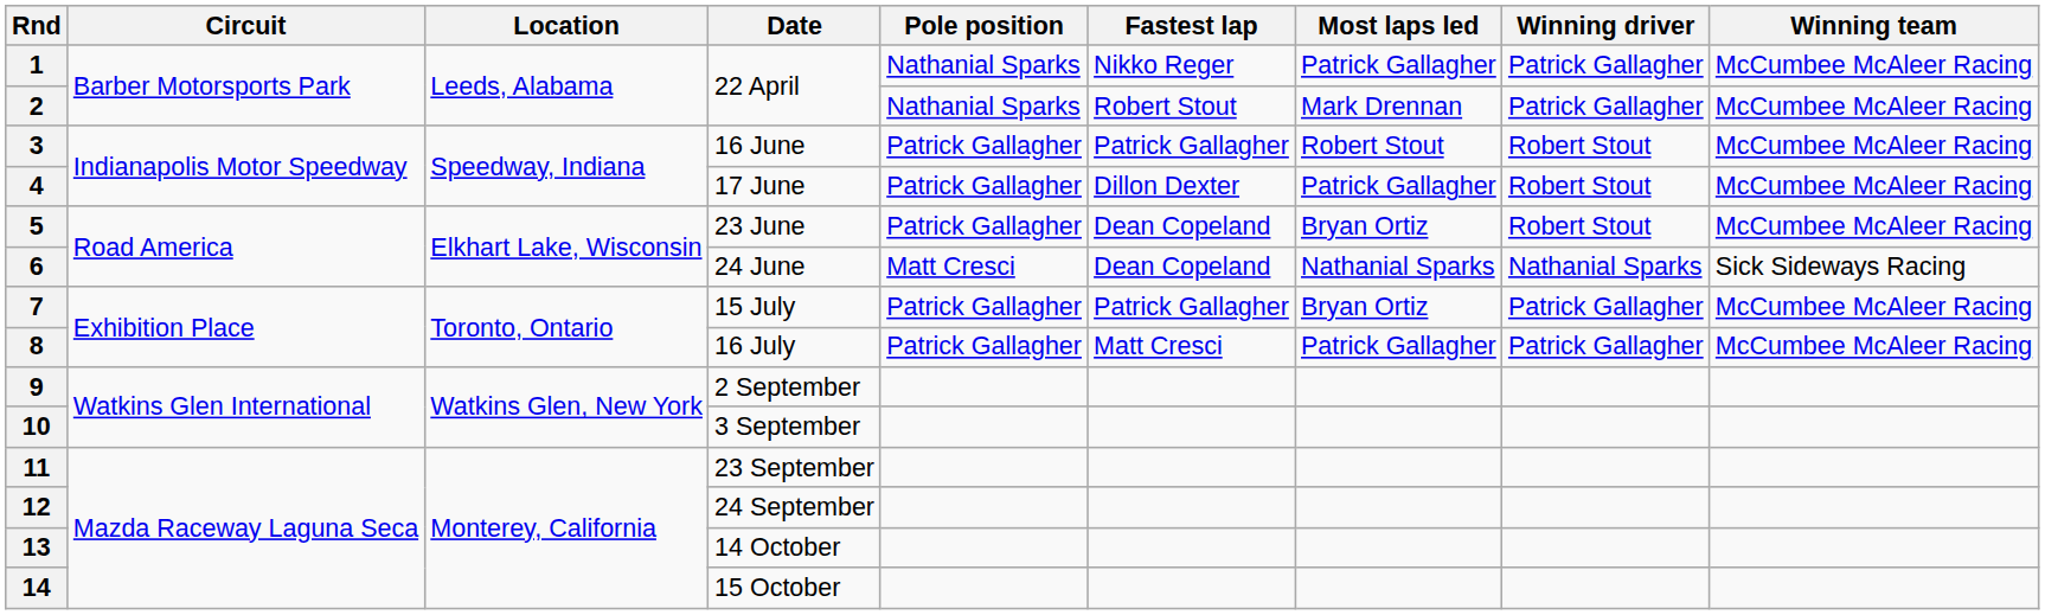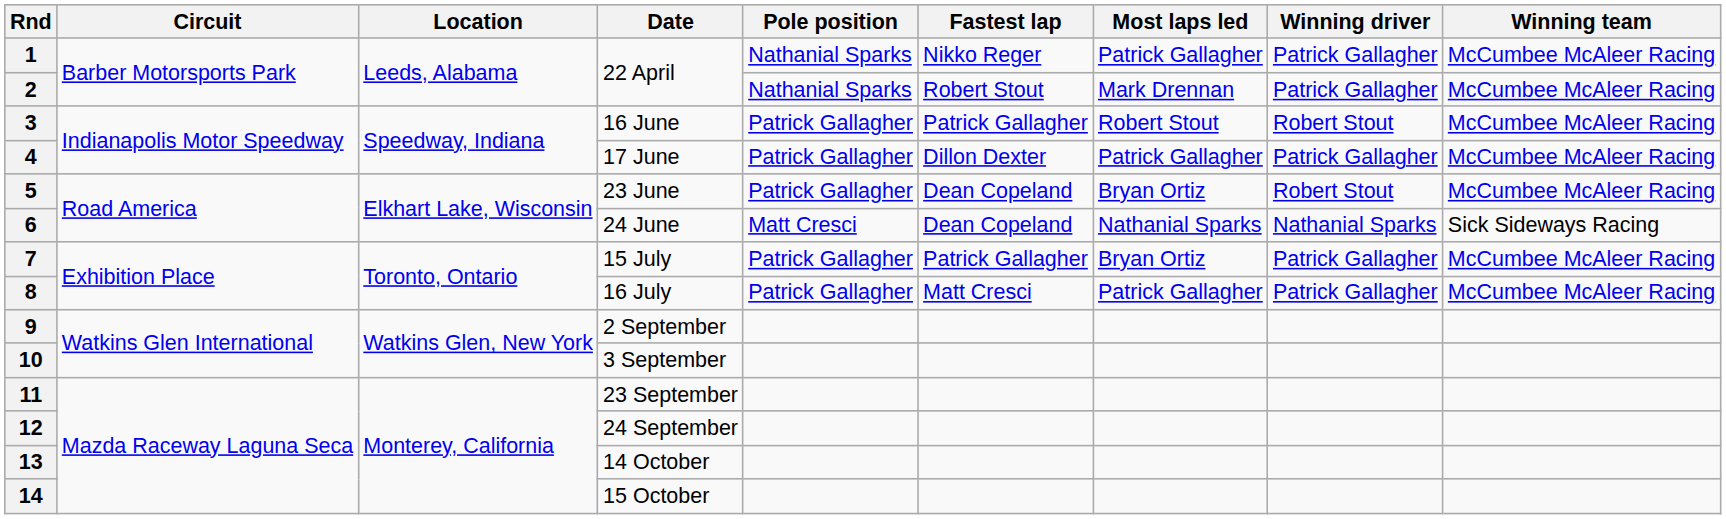 <table class="wikitable" style="font-size: 85%;">
 <tr>
 <th Round>Rnd</th>
 <th>Circuit</th>
 <th>Location</th>
 <th>Date</th>
 <th>Pole position</th>
 <th>Fastest lap</th>
 <th>Most laps led</th>
 <th>Winning driver</th>
 <th>Winning team</th>
 </tr>
 <tr>
 <th>1</th>
 <td rowspan=2><a href='#'>Barber Motorsports Park</a></td>
 <td rowspan=2><a href='#'>Leeds, Alabama</a></td>
 <td rowspan=2>22 April</td>
 <td> <a href='#'>Nathanial Sparks</a></td>
 <td> <a href='#'>Nikko Reger</a></td>
 <td> <a href='#'>Patrick Gallagher</a></td>
 <td> <a href='#'>Patrick Gallagher</a></td>
 <td><a href='#'>McCumbee McAleer Racing</a></td>
 </tr>
 <tr>
 <th>2</th>
 <td> <a href='#'>Nathanial Sparks</a></td>
 <td> <a href='#'>Robert Stout</a></td>
 <td> <a href='#'>Mark Drennan</a></td>
 <td> <a href='#'>Patrick Gallagher</a></td>
 <td><a href='#'>McCumbee McAleer Racing</a></td>
 </tr>
 <tr>
 <th>3</th>
 <td rowspan=2><a href='#'>Indianapolis Motor Speedway</a></td>
 <td rowspan=2><a href='#'>Speedway, Indiana</a></td>
 <td>16 June</td>
 <td> <a href='#'>Patrick Gallagher</a></td>
 <td> <a href='#'>Patrick Gallagher</a></td>
 <td> <a href='#'>Robert Stout</a></td>
 <td> <a href='#'>Robert Stout</a></td>
 <td><a href='#'>McCumbee McAleer Racing</a></td>
 </tr>
 <tr>
 <th>4</th>
 <td>17 June</td>
 <td> <a href='#'>Patrick Gallagher</a></td>
 <td> <a href='#'>Dillon Dexter</a></td>
 <td> <a href='#'>Patrick Gallagher</a></td>
-<td> <a href='#'>Robert Stout</a></td>
+<td> <a href='#'>Patrick Gallagher</a></td>
 <td><a href='#'>McCumbee McAleer Racing</a></td>
 </tr>
 <tr>
 <th>5</th>
 <td rowspan=2><a href='#'>Road America</a></td>
 <td rowspan=2><a href='#'>Elkhart Lake, Wisconsin</a></td>
 <td>23 June</td>
 <td> <a href='#'>Patrick Gallagher</a></td>
 <td> <a href='#'>Dean Copeland</a></td>
 <td> <a href='#'>Bryan Ortiz</a></td>
 <td> <a href='#'>Robert Stout</a></td>
 <td><a href='#'>McCumbee McAleer Racing</a></td>
 </tr>
 <tr>
 <th>6</th>
 <td>24 June</td>
 <td> <a href='#'>Matt Cresci</a></td>
 <td> <a href='#'>Dean Copeland</a></td>
 <td> <a href='#'>Nathanial Sparks</a></td>
 <td> <a href='#'>Nathanial Sparks</a></td>
 <td>Sick Sideways Racing</td>
 </tr>
 <tr>
 <th>7</th>
 <td rowspan=2><a href='#'>Exhibition Place</a></td>
 <td rowspan=2><a href='#'>Toronto, Ontario</a></td>
 <td>15 July</td>
 <td> <a href='#'>Patrick Gallagher</a></td>
 <td> <a href='#'>Patrick Gallagher</a></td>
 <td> <a href='#'>Bryan Ortiz</a></td>
 <td> <a href='#'>Patrick Gallagher</a></td>
 <td><a href='#'>McCumbee McAleer Racing</a></td>
 </tr>
 <tr>
 <th>8</th>
 <td>16 July</td>
 <td> <a href='#'>Patrick Gallagher</a></td>
 <td> <a href='#'>Matt Cresci</a></td>
 <td> <a href='#'>Patrick Gallagher</a></td>
 <td> <a href='#'>Patrick Gallagher</a></td>
 <td><a href='#'>McCumbee McAleer Racing</a></td>
 </tr>
 <tr>
 <th>9</th>
 <td rowspan=2><a href='#'>Watkins Glen International</a></td>
 <td rowspan=2><a href='#'>Watkins Glen, New York</a></td>
 <td>2 September</td>
 <td></td>
 <td></td>
 <td></td>
 <td></td>
 <td></td>
 </tr>
 <tr>
 <th>10</th>
 <td>3 September</td>
 <td></td>
 <td></td>
 <td></td>
 <td></td>
 <td></td>
 </tr>
 <tr>
 <th>11</th>
 <td rowspan=4><a href='#'>Mazda Raceway Laguna Seca</a></td>
 <td rowspan=4><a href='#'>Monterey, California</a></td>
 <td>23 September</td>
 <td></td>
 <td></td>
 <td></td>
 <td></td>
 <td></td>
 </tr>
 <tr>
 <th>12</th>
 <td>24 September</td>
 <td></td>
 <td></td>
 <td></td>
 <td></td>
 <td></td>
 </tr>
 <tr>
 <th>13</th>
 <td>14 October</td>
 <td></td>
 <td></td>
 <td></td>
 <td></td>
 <td></td>
 </tr>
 <tr>
 <th>14</th>
 <td>15 October</td>
 <td></td>
 <td></td>
 <td></td>
 <td></td>
 <td></td>
 </tr>
 </table>
